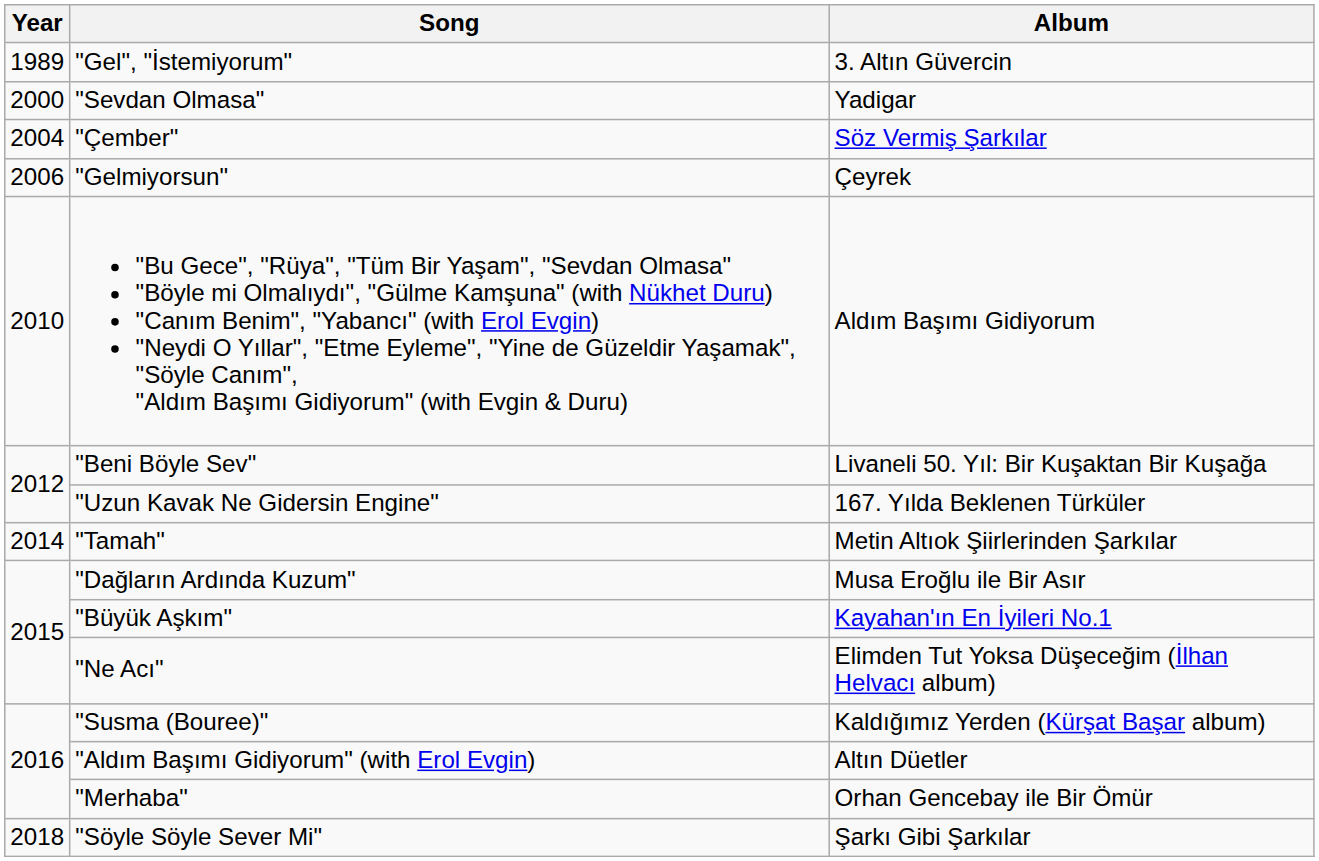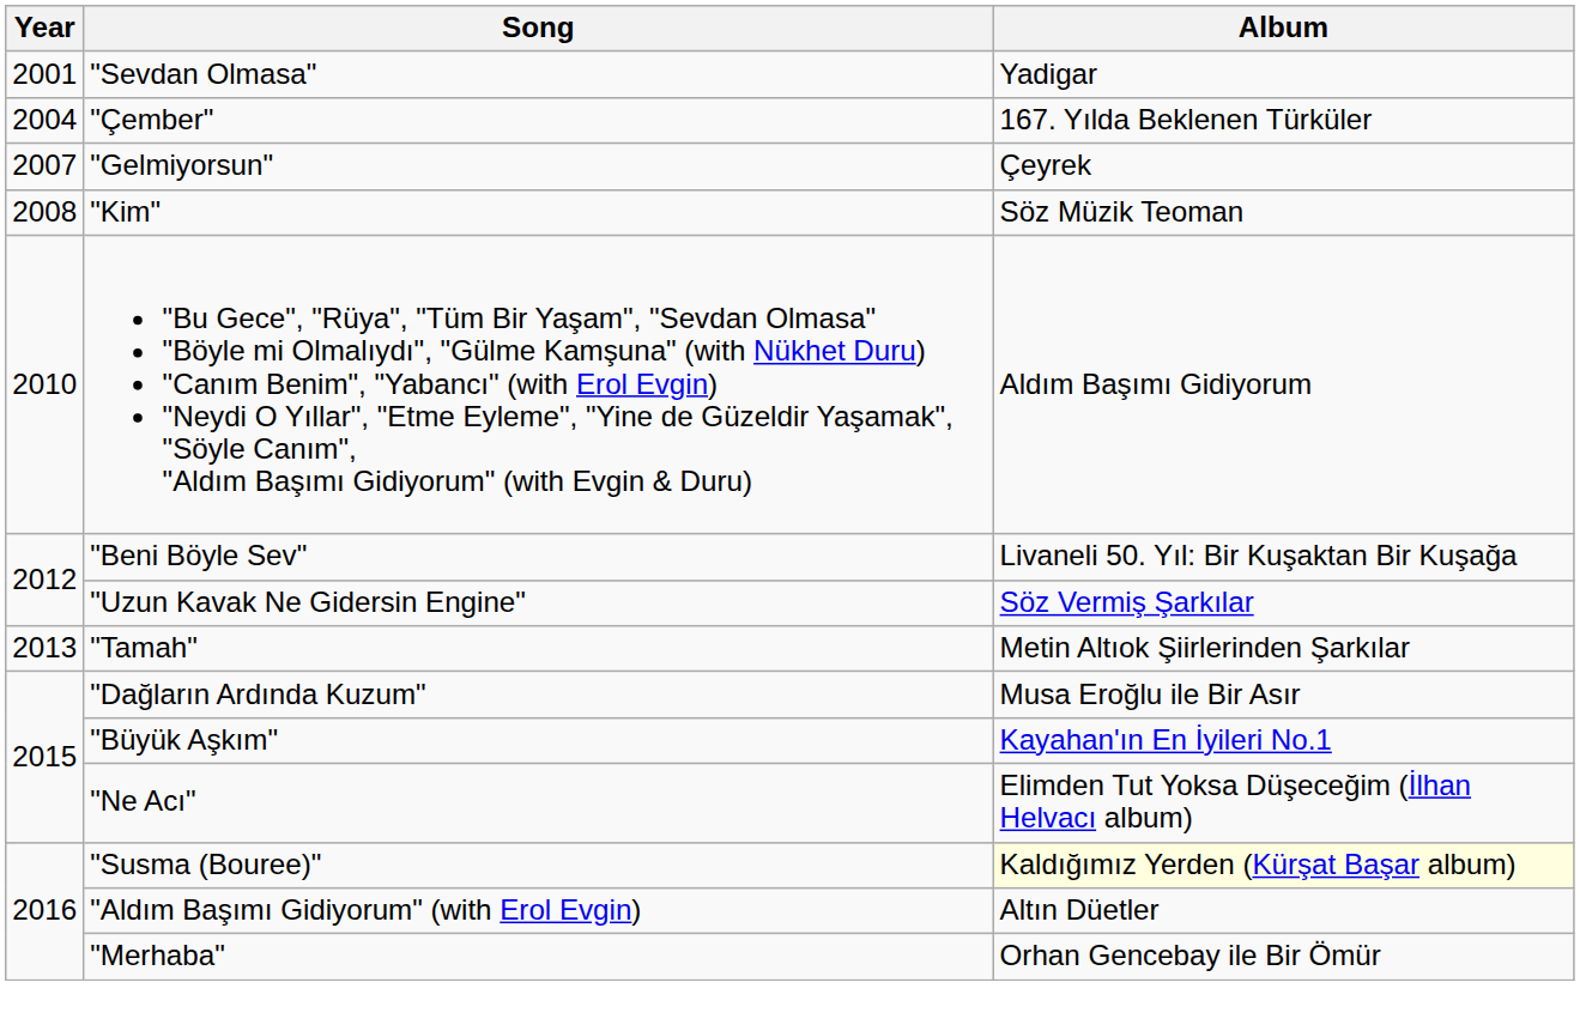 <table class="wikitable">
 <tr>
 <th>Year</th>
 <th>Song</th>
 <th>Album</th>
 </tr>
 <tr>
-<td>1989</td>
-<td>"Gel", "İstemiyorum"</td>
-<td>3. Altın Güvercin</td>
-</tr>
-<tr>
-<td>2000</td>
+<td>2001</td>
 <td>"Sevdan Olmasa"</td>
 <td>Yadigar</td>
 </tr>
 <tr>
 <td>2004</td>
 <td>"Çember"</td>
-<td><a href='#'>Söz Vermiş Şarkılar</a></td>
+<td>167. Yılda Beklenen Türküler</td>
 </tr>
 <tr>
-<td>2006</td>
+<td>2007</td>
 <td>"Gelmiyorsun"</td>
 <td>Çeyrek</td>
+</tr>
+<tr>
+<td>2008</td>
+<td>"Kim"</td>
+<td>Söz Müzik Teoman</td>
 </tr>
 <tr>
 <td>2010</td>
 <td><br><ul><li>"Bu Gece", "Rüya", "Tüm Bir Yaşam", "Sevdan Olmasa"</li><li>"Böyle mi Olmalıydı", "Gülme Kamşuna" (with <a href='#'>Nükhet Duru</a>)</li><li>"Canım Benim", "Yabancı" (with <a href='#'>Erol Evgin</a>)</li><li>"Neydi O Yıllar", "Etme Eyleme", "Yine de Güzeldir Yaşamak", "Söyle Canım",<br> "Aldım Başımı Gidiyorum" (with Evgin & Duru)</li></ul></td>
 <td>Aldım Başımı Gidiyorum</td>
 </tr>
 <tr>
 <td rowspan="2">2012</td>
 <td>"Beni Böyle Sev"</td>
 <td>Livaneli 50. Yıl: Bir Kuşaktan Bir Kuşağa</td>
 </tr>
 <tr>
 <td>"Uzun Kavak Ne Gidersin Engine"</td>
-<td>167. Yılda Beklenen Türküler</td>
+<td><a href='#'>Söz Vermiş Şarkılar</a></td>
 </tr>
 <tr>
-<td>2014</td>
+<td>2013</td>
 <td>"Tamah"</td>
 <td>Metin Altıok Şiirlerinden Şarkılar</td>
 </tr>
 <tr>
 <td rowspan="3">2015</td>
 <td>"Dağların Ardında Kuzum"</td>
 <td>Musa Eroğlu ile Bir Asır</td>
 </tr>
 <tr>
 <td>"Büyük Aşkım"</td>
 <td><a href='#'>Kayahan'ın En İyileri No.1</a></td>
 </tr>
 <tr>
 <td>"Ne Acı"</td>
 <td>Elimden Tut Yoksa Düşeceğim (<a href='#'>İlhan Helvacı</a> album)</td>
 </tr>
 <tr>
 <td rowspan="3">2016</td>
 <td>"Susma (Bouree)"</td>
-<td>Kaldığımız Yerden (<a href='#'>Kürşat Başar</a> album)</td>
+<td style="background: lightyellow;">Kaldığımız Yerden (<a href='#'>Kürşat Başar</a> album)</td>
 </tr>
 <tr>
 <td>"Aldım Başımı Gidiyorum" (with <a href='#'>Erol Evgin</a>)</td>
 <td>Altın Düetler</td>
 </tr>
 <tr>
 <td>"Merhaba"</td>
 <td>Orhan Gencebay ile Bir Ömür</td>
 </tr>
-<tr>
-<td>2018</td>
-<td>"Söyle Söyle Sever Mi"</td>
-<td>Şarkı Gibi Şarkılar</td>
-</tr>
 </table>
